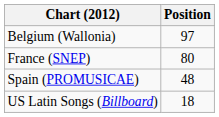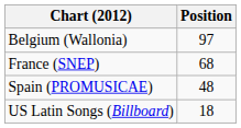 <table class="wikitable plainrowheaders sortable">
 <tr>
 <th>Chart (2012)</th>
 <th>Position</th>
 </tr>
 <tr>
 <td>Belgium (Wallonia)</td>
 <td align="center">97</td>
 </tr>
 <tr>
 <td>France (<a href='#'>SNEP</a>)</td>
-<td align="center">80</td>
+<td align="center">68</td>
 </tr>
 <tr>
 <td>Spain (<a href='#'>PROMUSICAE</a>)</td>
 <td style="text-align:center;">48</td>
 </tr>
 <tr>
 <td>US Latin Songs (<em><a href='#'>Billboard</a></em>)</td>
 <td style="text-align:center;">18</td>
 </tr>
 </table>
